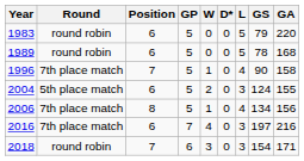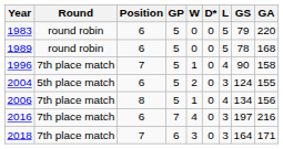 <table class="wikitable" style="text-align: center;">
 <tr>
 <th>Year</th>
 <th>Round</th>
 <th>Position</th>
 <th>GP</th>
 <th>W</th>
 <th>D*</th>
 <th>L</th>
 <th>GS</th>
 <th>GA</th>
 </tr>
 <tr>
 <td> <a href='#'>1983</a></td>
 <td>round robin</td>
 <td>6</td>
 <td>5</td>
 <td>0</td>
 <td>0</td>
 <td>5</td>
 <td>79</td>
 <td>220</td>
 </tr>
 <tr>
 <td> <a href='#'>1989</a></td>
 <td>round robin</td>
 <td>6</td>
 <td>5</td>
 <td>0</td>
 <td>0</td>
 <td>5</td>
 <td>78</td>
 <td>168</td>
 </tr>
 <tr>
 <td> <a href='#'>1996</a></td>
 <td>7th place match</td>
 <td>7</td>
 <td>5</td>
 <td>1</td>
 <td>0</td>
 <td>4</td>
 <td>90</td>
 <td>158</td>
 </tr>
 <tr>
 <td> <a href='#'>2004</a></td>
 <td>5th place match</td>
 <td>6</td>
 <td>5</td>
 <td>2</td>
 <td>0</td>
 <td>3</td>
 <td>124</td>
 <td>155</td>
 </tr>
 <tr>
 <td> <a href='#'>2006</a></td>
 <td>7th place match</td>
 <td>8</td>
 <td>5</td>
 <td>1</td>
 <td>0</td>
 <td>4</td>
 <td>134</td>
 <td>156</td>
 </tr>
 <tr>
 <td> <a href='#'>2016</a></td>
 <td>7th place match</td>
 <td>6</td>
 <td>7</td>
 <td>4</td>
 <td>0</td>
 <td>3</td>
 <td>197</td>
 <td>216</td>
 </tr>
 <tr>
 <td> <a href='#'>2018</a></td>
-<td>round robin</td>
+<td>7th place match</td>
 <td>7</td>
 <td>6</td>
 <td>3</td>
 <td>0</td>
 <td>3</td>
-<td>154</td>
+<td>164</td>
 <td>171</td>
 </tr>
 </table>
